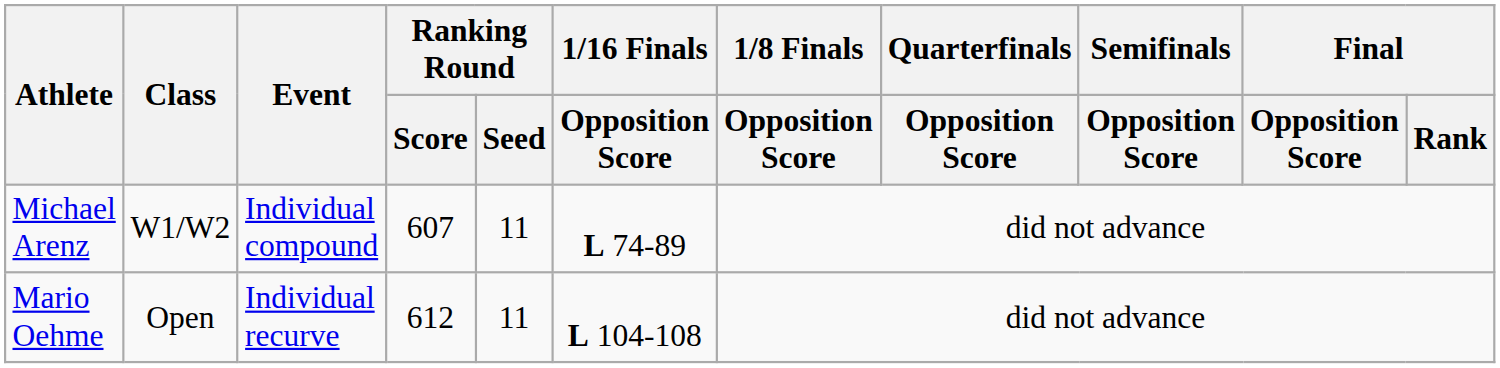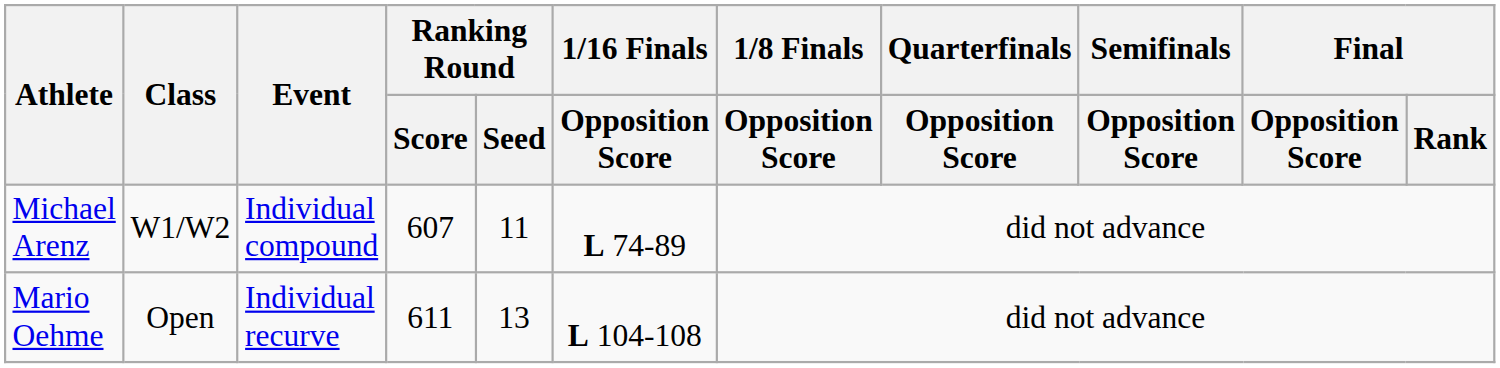 <table class="wikitable" style="font-size:90%">
 <tr>
 <th rowspan="2">Athlete</th>
 <th rowspan="2">Class</th>
 <th rowspan="2">Event</th>
 <th colspan="2">Ranking Round</th>
 <th>1/16 Finals</th>
 <th>1/8 Finals</th>
 <th>Quarterfinals</th>
 <th>Semifinals</th>
 <th colspan="2">Final</th>
 </tr>
 <tr>
 <th>Score</th>
 <th>Seed</th>
 <th>Opposition<br>Score</th>
 <th>Opposition<br>Score</th>
 <th>Opposition<br>Score</th>
 <th>Opposition<br>Score</th>
 <th>Opposition<br>Score</th>
 <th>Rank</th>
 </tr>
 <tr>
 <td><a href='#'>Michael Arenz</a></td>
 <td style="text-align:center;">W1/W2</td>
 <td><a href='#'>Individual compound</a></td>
 <td align=center>607</td>
 <td align=center>11</td>
 <td align=center><br><strong>L</strong> 74-89</td>
 <td style="text-align:center;" colspan="5">did not advance</td>
 </tr>
 <tr>
 <td><a href='#'>Mario Oehme</a></td>
 <td style="text-align:center;">Open</td>
 <td><a href='#'>Individual recurve</a></td>
-<td align=center>612</td>
-<td align=center>11</td>
+<td align=center>611</td>
+<td align=center>13</td>
 <td align=center><br><strong>L</strong> 104-108</td>
 <td style="text-align:center;" colspan="5">did not advance</td>
 </tr>
 </table>
